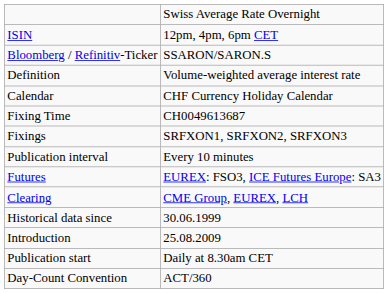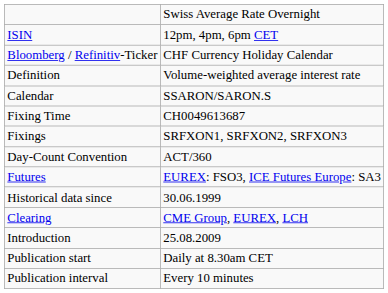 <table class="wikitable">
 <tr>
 <td></td>
 <td>Swiss Average Rate Overnight</td>
 </tr>
 <tr>
 <td><a href='#'>ISIN</a></td>
 <td>12pm, 4pm, 6pm <a href='#'>CET</a></td>
 </tr>
 <tr>
 <td><a href='#'>Bloomberg</a> / <a href='#'>Refinitiv</a>-Ticker</td>
-<td>SSARON/SARON.S</td>
+<td>CHF Currency Holiday Calendar</td>
 </tr>
 <tr>
 <td>Definition</td>
 <td>Volume-weighted average interest rate</td>
 </tr>
 <tr>
 <td>Calendar</td>
-<td>CHF Currency Holiday Calendar</td>
+<td>SSARON/SARON.S</td>
 </tr>
 <tr>
 <td>Fixing Time</td>
 <td>CH0049613687</td>
 </tr>
 <tr>
 <td>Fixings</td>
 <td>SRFXON1, SRFXON2, SRFXON3</td>
 </tr>
 <tr>
-<td>Publication interval</td>
-<td>Every 10 minutes</td>
+<td>Day-Count Convention</td>
+<td>ACT/360</td>
 </tr>
 <tr>
 <td><a href='#'>Futures</a></td>
 <td><a href='#'>EUREX</a>: FSO3, <a href='#'>ICE Futures Europe</a>: SA3</td>
 </tr>
 <tr>
+<td>Historical data since</td>
+<td>30.06.1999</td>
+</tr>
+<tr>
 <td><a href='#'>Clearing</a></td>
 <td><a href='#'>CME Group</a>, <a href='#'>EUREX</a>, <a href='#'>LCH</a></td>
-</tr>
-<tr>
-<td>Historical data since</td>
-<td>30.06.1999</td>
 </tr>
 <tr>
 <td>Introduction</td>
 <td>25.08.2009</td>
 </tr>
 <tr>
 <td>Publication start</td>
 <td>Daily at 8.30am CET</td>
 </tr>
 <tr>
-<td>Day-Count Convention</td>
-<td>ACT/360</td>
+<td>Publication interval</td>
+<td>Every 10 minutes</td>
 </tr>
 </table>
